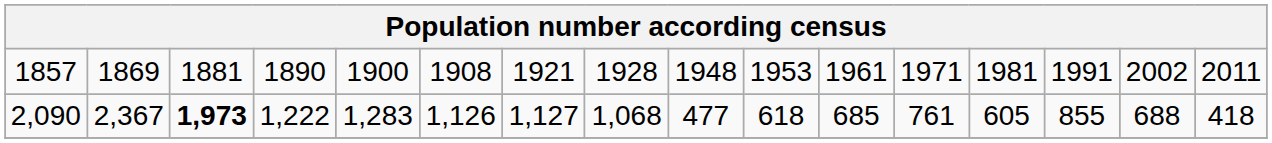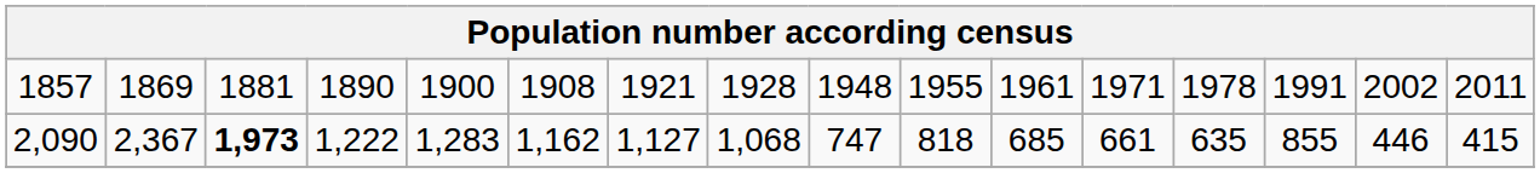 <table class="wikitable" style="margin: 0.5em auto; text-align: center;">
 <tr>
 <th colspan="16">Population number according census</th>
 </tr>
 <tr>
 <td>1857</td>
 <td>1869</td>
 <td>1881</td>
 <td>1890</td>
 <td>1900</td>
 <td>1908</td>
 <td>1921</td>
 <td>1928</td>
 <td>1948</td>
-<td>1953</td>
+<td>1955</td>
 <td>1961</td>
 <td>1971</td>
-<td>1981</td>
+<td>1978</td>
 <td>1991</td>
 <td>2002</td>
 <td>2011</td>
 </tr>
 <tr>
 <td>2,090</td>
 <td>2,367</td>
 <td><strong>1,973</strong></td>
 <td>1,222</td>
 <td>1,283</td>
-<td>1,126</td>
+<td>1,162</td>
 <td>1,127</td>
 <td>1,068</td>
-<td>477</td>
-<td>618</td>
+<td>747</td>
+<td>818</td>
 <td>685</td>
-<td>761</td>
-<td>605</td>
+<td>661</td>
+<td>635</td>
 <td>855</td>
-<td>688</td>
-<td>418</td>
+<td>446</td>
+<td>415</td>
 </tr>
 <tr>
 </tr>
 </table>
